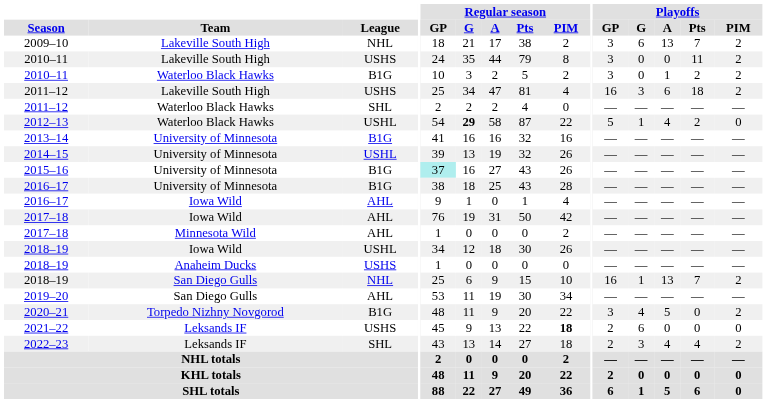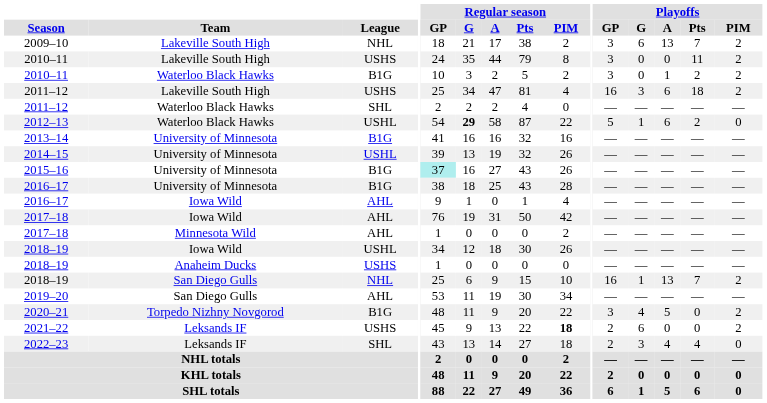 <table border="0" cellpadding="1" cellspacing="0" style="text-align:center; width:60em">
 <tr bgcolor="#e0e0e0">
 <th colspan="3" bgcolor="#ffffff"></th>
 <th rowspan="99" bgcolor="#ffffff"></th>
 <th colspan="5"><a href='#'>Regular season</a></th>
 <th rowspan="99" bgcolor="#ffffff"></th>
 <th colspan="5"><a href='#'>Playoffs</a></th>
 </tr>
 <tr bgcolor="#e0e0e0">
 <th><a href='#'>Season</a></th>
 <th>Team</th>
 <th>League</th>
 <th>GP</th>
 <th><a href='#'>G</a></th>
 <th><a href='#'>A</a></th>
 <th><a href='#'>Pts</a></th>
 <th><a href='#'>PIM</a></th>
 <th>GP</th>
 <th>G</th>
 <th>A</th>
 <th>Pts</th>
 <th>PIM</th>
 </tr>
 <tr>
 <td>2009–10</td>
 <td><a href='#'>Lakeville South High</a></td>
 <td>NHL</td>
 <td>18</td>
 <td>21</td>
 <td>17</td>
 <td>38</td>
 <td>2</td>
 <td>3</td>
 <td>6</td>
 <td>13</td>
 <td>7</td>
 <td>2</td>
 </tr>
 <tr bgcolor="#f0f0f0">
 <td>2010–11</td>
 <td>Lakeville South High</td>
 <td>USHS</td>
 <td>24</td>
 <td>35</td>
 <td>44</td>
 <td>79</td>
 <td>8</td>
 <td>3</td>
 <td>0</td>
 <td>0</td>
 <td>11</td>
 <td>2</td>
 </tr>
 <tr>
 <td><a href='#'>2010–11</a></td>
 <td><a href='#'>Waterloo Black Hawks</a></td>
 <td>B1G</td>
 <td>10</td>
 <td>3</td>
 <td>2</td>
 <td>5</td>
 <td>2</td>
 <td>3</td>
 <td>0</td>
 <td>1</td>
 <td>2</td>
 <td>2</td>
 </tr>
 <tr bgcolor="#f0f0f0">
 <td>2011–12</td>
 <td>Lakeville South High</td>
 <td>USHS</td>
 <td>25</td>
 <td>34</td>
 <td>47</td>
 <td>81</td>
 <td>4</td>
 <td>16</td>
 <td>3</td>
 <td>6</td>
 <td>18</td>
 <td>2</td>
 </tr>
 <tr>
 <td><a href='#'>2011–12</a></td>
 <td>Waterloo Black Hawks</td>
 <td>SHL</td>
 <td>2</td>
 <td>2</td>
 <td>2</td>
 <td>4</td>
 <td>0</td>
 <td>—</td>
 <td>—</td>
 <td>—</td>
 <td>—</td>
 <td>—</td>
 </tr>
 <tr bgcolor="#f0f0f0">
 <td><a href='#'>2012–13</a></td>
 <td>Waterloo Black Hawks</td>
 <td>USHL</td>
 <td>54</td>
 <td><strong>29</strong></td>
 <td>58</td>
 <td>87</td>
 <td>22</td>
 <td>5</td>
 <td>1</td>
-<td>4</td>
+<td>6</td>
 <td>2</td>
 <td>0</td>
 </tr>
 <tr>
 <td><a href='#'>2013–14</a></td>
 <td><a href='#'>University of Minnesota</a></td>
 <td><a href='#'>B1G</a></td>
 <td>41</td>
 <td>16</td>
 <td>16</td>
 <td>32</td>
 <td>16</td>
 <td>—</td>
 <td>—</td>
 <td>—</td>
 <td>—</td>
 <td>—</td>
 </tr>
 <tr bgcolor="#f0f0f0">
 <td><a href='#'>2014–15</a></td>
 <td>University of Minnesota</td>
 <td><a href='#'>USHL</a></td>
 <td>39</td>
 <td>13</td>
 <td>19</td>
 <td>32</td>
 <td>26</td>
 <td>—</td>
 <td>—</td>
 <td>—</td>
 <td>—</td>
 <td>—</td>
 </tr>
 <tr>
 <td><a href='#'>2015–16</a></td>
 <td>University of Minnesota</td>
 <td>B1G</td>
 <td style="background: paleturquoise;">37</td>
 <td>16</td>
 <td>27</td>
 <td>43</td>
 <td>26</td>
 <td>—</td>
 <td>—</td>
 <td>—</td>
 <td>—</td>
 <td>—</td>
 </tr>
 <tr bgcolor="#f0f0f0">
 <td><a href='#'>2016–17</a></td>
 <td>University of Minnesota</td>
 <td>B1G</td>
 <td>38</td>
 <td>18</td>
 <td>25</td>
 <td>43</td>
 <td>28</td>
 <td>—</td>
 <td>—</td>
 <td>—</td>
 <td>—</td>
 <td>—</td>
 </tr>
 <tr>
 <td><a href='#'>2016–17</a></td>
 <td><a href='#'>Iowa Wild</a></td>
 <td><a href='#'>AHL</a></td>
 <td>9</td>
 <td>1</td>
 <td>0</td>
 <td>1</td>
 <td>4</td>
 <td>—</td>
 <td>—</td>
 <td>—</td>
 <td>—</td>
 <td>—</td>
 </tr>
 <tr bgcolor="#f0f0f0">
 <td><a href='#'>2017–18</a></td>
 <td>Iowa Wild</td>
 <td>AHL</td>
 <td>76</td>
 <td>19</td>
 <td>31</td>
 <td>50</td>
 <td>42</td>
 <td>—</td>
 <td>—</td>
 <td>—</td>
 <td>—</td>
 <td>—</td>
 </tr>
 <tr>
 <td><a href='#'>2017–18</a></td>
 <td><a href='#'>Minnesota Wild</a></td>
 <td>AHL</td>
 <td>1</td>
 <td>0</td>
 <td>0</td>
 <td>0</td>
 <td>2</td>
 <td>—</td>
 <td>—</td>
 <td>—</td>
 <td>—</td>
 <td>—</td>
 </tr>
 <tr bgcolor="#f0f0f0">
 <td><a href='#'>2018–19</a></td>
 <td>Iowa Wild</td>
 <td>USHL</td>
 <td>34</td>
 <td>12</td>
 <td>18</td>
 <td>30</td>
 <td>26</td>
 <td>—</td>
 <td>—</td>
 <td>—</td>
 <td>—</td>
 <td>—</td>
 </tr>
 <tr>
 <td><a href='#'>2018–19</a></td>
 <td><a href='#'>Anaheim Ducks</a></td>
 <td><a href='#'>USHS</a></td>
 <td>1</td>
 <td>0</td>
 <td>0</td>
 <td>0</td>
 <td>0</td>
 <td>—</td>
 <td>—</td>
 <td>—</td>
 <td>—</td>
 <td>—</td>
 </tr>
 <tr bgcolor="#f0f0f0">
 <td>2018–19</td>
 <td><a href='#'>San Diego Gulls</a></td>
 <td><a href='#'>NHL</a></td>
 <td>25</td>
 <td>6</td>
 <td>9</td>
 <td>15</td>
 <td>10</td>
 <td>16</td>
 <td>1</td>
 <td>13</td>
 <td>7</td>
 <td>2</td>
 </tr>
 <tr>
 <td><a href='#'>2019–20</a></td>
 <td>San Diego Gulls</td>
 <td>AHL</td>
 <td>53</td>
 <td>11</td>
 <td>19</td>
 <td>30</td>
 <td>34</td>
 <td>—</td>
 <td>—</td>
 <td>—</td>
 <td>—</td>
 <td>—</td>
 </tr>
 <tr bgcolor="#f0f0f0">
 <td><a href='#'>2020–21</a></td>
 <td><a href='#'>Torpedo Nizhny Novgorod</a></td>
 <td>B1G</td>
 <td>48</td>
 <td>11</td>
 <td>9</td>
 <td>20</td>
 <td>22</td>
 <td>3</td>
 <td>4</td>
 <td>5</td>
 <td>0</td>
 <td>2</td>
 </tr>
 <tr>
 <td><a href='#'>2021–22</a></td>
 <td><a href='#'>Leksands IF</a></td>
 <td>USHS</td>
 <td>45</td>
 <td>9</td>
 <td>13</td>
 <td>22</td>
 <td><strong>18</strong></td>
 <td>2</td>
 <td>6</td>
 <td>0</td>
 <td>0</td>
-<td>0</td>
+<td>2</td>
 </tr>
 <tr bgcolor="#f0f0f0">
 <td><a href='#'>2022–23</a></td>
 <td>Leksands IF</td>
 <td>SHL</td>
 <td>43</td>
 <td>13</td>
 <td>14</td>
 <td>27</td>
 <td>18</td>
 <td>2</td>
 <td>3</td>
 <td>4</td>
 <td>4</td>
-<td>2</td>
+<td>0</td>
 </tr>
 <tr bgcolor="#e0e0e0">
 <th colspan="3">NHL totals</th>
 <th>2</th>
 <th>0</th>
 <th>0</th>
 <th>0</th>
 <th>2</th>
 <th>—</th>
 <th>—</th>
 <th>—</th>
 <th>—</th>
 <th>—</th>
 </tr>
 <tr bgcolor="#e0e0e0">
 <th colspan="3">KHL totals</th>
 <th>48</th>
 <th>11</th>
 <th>9</th>
 <th>20</th>
 <th>22</th>
 <th>2</th>
 <th>0</th>
 <th>0</th>
 <th>0</th>
 <th>0</th>
 </tr>
 <tr bgcolor="#e0e0e0">
 <th colspan="3">SHL totals</th>
 <th>88</th>
 <th>22</th>
 <th>27</th>
 <th>49</th>
 <th>36</th>
 <th>6</th>
 <th>1</th>
 <th>5</th>
 <th>6</th>
 <th>0</th>
 </tr>
 </table>
